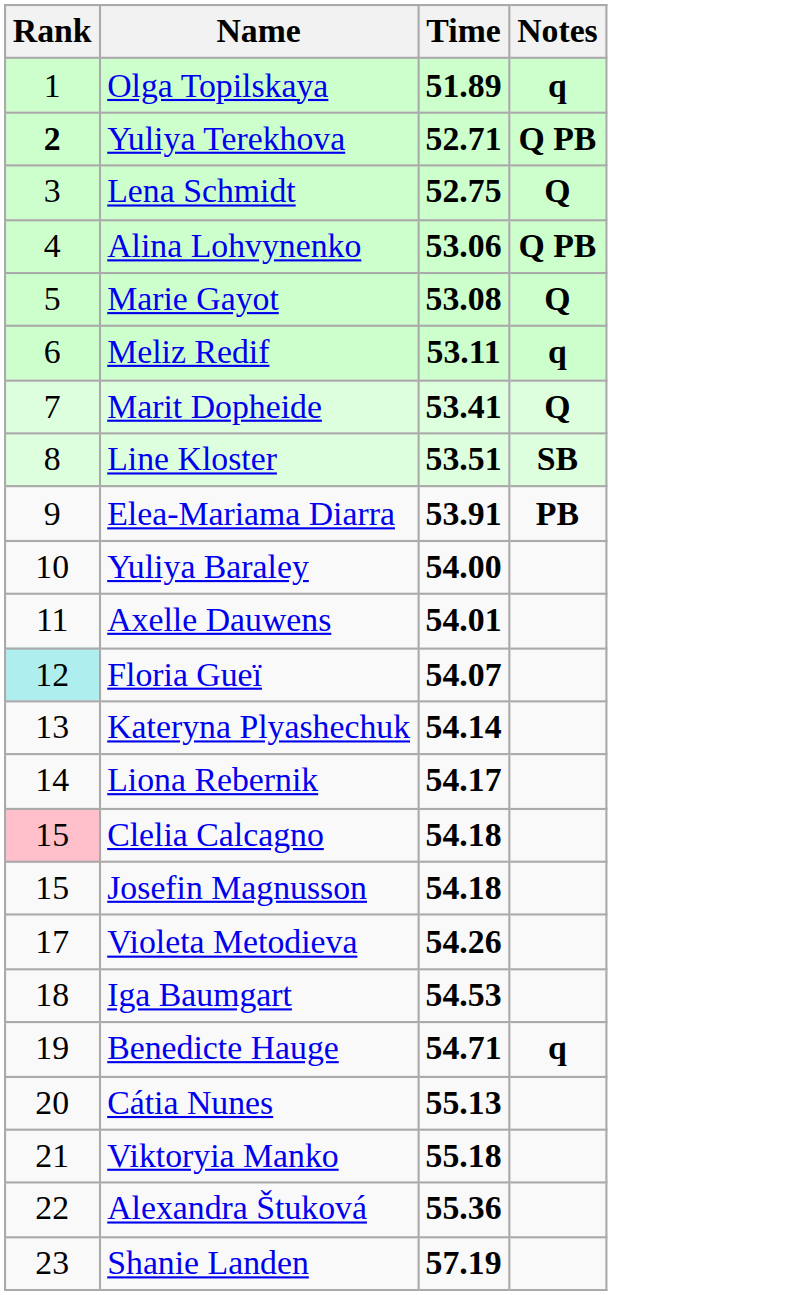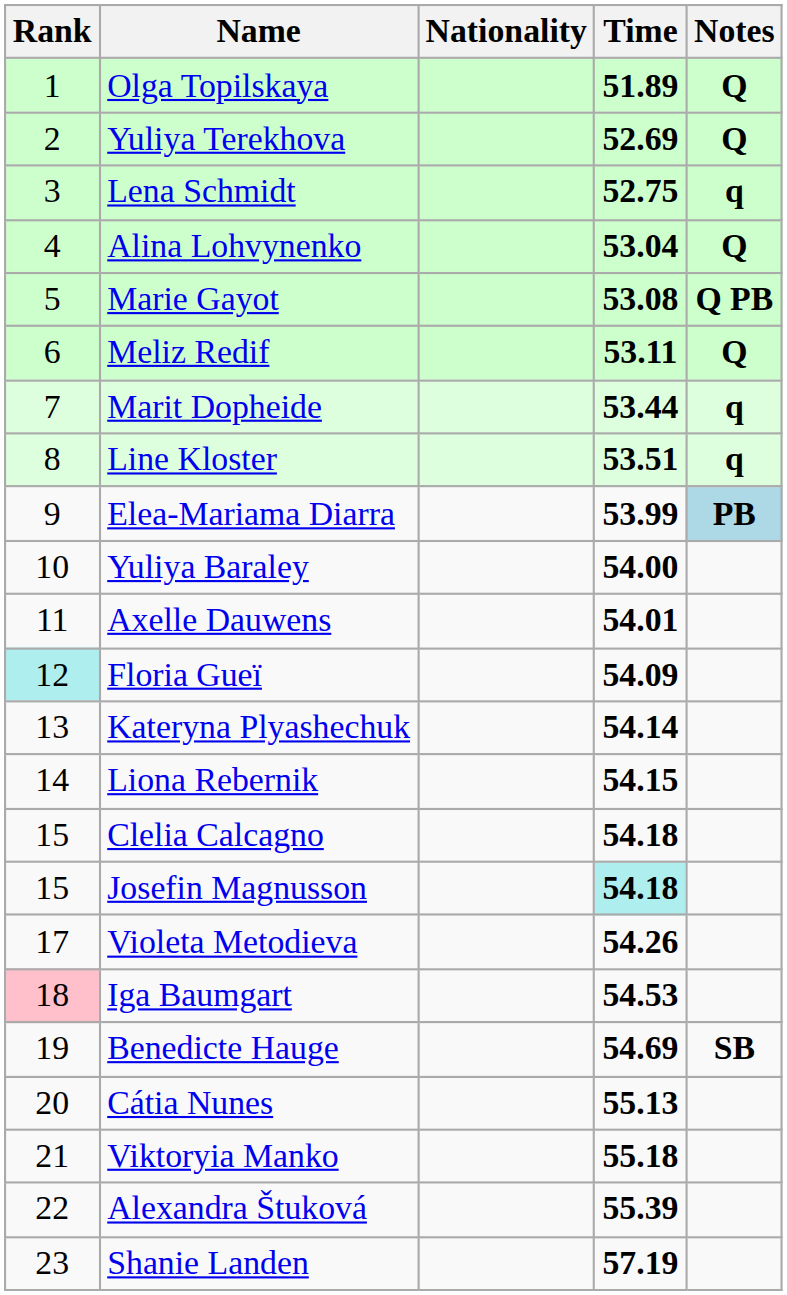 <table class="wikitable sortable" style="text-align:center">
 <tr>
 <th>Rank</th>
 <th>Name</th>
+<th>Nationality</th>
 <th>Time</th>
 <th>Notes</th>
 </tr>
 <tr bgcolor=ccffcc>
 <td>1</td>
 <td align=left><a href='#'>Olga Topilskaya</a></td>
+<td align=left></td>
 <td><strong>51.89</strong></td>
-<td><strong>q</strong></td>
+<td><strong>Q</strong></td>
 </tr>
 <tr bgcolor=ccffcc>
-<td><strong>2</strong></td>
+<td>2</td>
 <td align=left><a href='#'>Yuliya Terekhova</a></td>
-<td><strong>52.71</strong></td>
-<td><strong>Q PB</strong></td>
+<td align=left></td>
+<td><strong>52.69</strong></td>
+<td><strong>Q</strong></td>
 </tr>
 <tr bgcolor=ccffcc>
 <td>3</td>
 <td align=left><a href='#'>Lena Schmidt</a></td>
+<td align=left></td>
 <td><strong>52.75</strong></td>
-<td><strong>Q</strong></td>
+<td><strong>q</strong></td>
 </tr>
 <tr bgcolor=ccffcc>
 <td>4</td>
 <td align=left><a href='#'>Alina Lohvynenko</a></td>
-<td><strong>53.06</strong></td>
-<td><strong>Q PB</strong></td>
+<td align=left></td>
+<td><strong>53.04</strong></td>
+<td><strong>Q</strong></td>
 </tr>
 <tr bgcolor=ccffcc>
 <td>5</td>
 <td align=left><a href='#'>Marie Gayot</a></td>
+<td align=left></td>
 <td><strong>53.08</strong></td>
-<td><strong>Q</strong></td>
+<td><strong>Q PB</strong></td>
 </tr>
 <tr bgcolor=ccffcc>
 <td>6</td>
 <td align=left><a href='#'>Meliz Redif</a></td>
+<td align=left></td>
 <td><strong>53.11</strong></td>
-<td><strong>q</strong></td>
+<td><strong>Q</strong></td>
 </tr>
 <tr bgcolor=ddffdd>
 <td>7</td>
 <td align=left><a href='#'>Marit Dopheide</a></td>
-<td><strong>53.41</strong></td>
-<td><strong>Q</strong></td>
+<td align=left></td>
+<td><strong>53.44</strong></td>
+<td><strong>q</strong></td>
 </tr>
 <tr bgcolor=ddffdd>
 <td>8</td>
 <td align=left><a href='#'>Line Kloster</a></td>
+<td align=left></td>
 <td><strong>53.51</strong></td>
-<td><strong>SB</strong></td>
+<td><strong>q</strong></td>
 </tr>
 <tr>
 <td>9</td>
 <td align=left><a href='#'>Elea-Mariama Diarra</a></td>
-<td><strong>53.91</strong></td>
-<td><strong>PB</strong></td>
+<td align=left></td>
+<td><strong>53.99</strong></td>
+<td style="background: lightblue;"><strong>PB</strong></td>
 </tr>
 <tr>
 <td>10</td>
 <td align=left><a href='#'>Yuliya Baraley</a></td>
+<td align=left></td>
 <td><strong>54.00</strong></td>
 <td></td>
 </tr>
 <tr>
 <td>11</td>
 <td align=left><a href='#'>Axelle Dauwens</a></td>
+<td align=left></td>
 <td><strong>54.01</strong></td>
 <td></td>
 </tr>
 <tr>
 <td style="background: paleturquoise;">12</td>
 <td align=left><a href='#'>Floria Gueï</a></td>
-<td><strong>54.07</strong></td>
+<td align=left></td>
+<td><strong>54.09</strong></td>
 <td></td>
 </tr>
 <tr>
 <td>13</td>
 <td align=left><a href='#'>Kateryna Plyashechuk</a></td>
+<td align=left></td>
 <td><strong>54.14</strong></td>
 <td></td>
 </tr>
 <tr>
 <td>14</td>
 <td align=left><a href='#'>Liona Rebernik</a></td>
-<td><strong>54.17</strong></td>
+<td align=left></td>
+<td><strong>54.15</strong></td>
 <td></td>
 </tr>
 <tr>
-<td style="background: pink;">15</td>
+<td>15</td>
 <td align=left><a href='#'>Clelia Calcagno</a></td>
+<td align=left></td>
 <td><strong>54.18</strong></td>
 <td></td>
 </tr>
 <tr>
 <td>15</td>
 <td align=left><a href='#'>Josefin Magnusson</a></td>
-<td><strong>54.18</strong></td>
+<td align=left></td>
+<td style="background: paleturquoise;"><strong>54.18</strong></td>
 <td></td>
 </tr>
 <tr>
 <td>17</td>
 <td align=left><a href='#'>Violeta Metodieva</a></td>
+<td align=left></td>
 <td><strong>54.26</strong></td>
 <td></td>
 </tr>
 <tr>
-<td>18</td>
+<td style="background: pink;">18</td>
 <td align=left><a href='#'>Iga Baumgart</a></td>
+<td align=left></td>
 <td><strong>54.53</strong></td>
 <td></td>
 </tr>
 <tr>
 <td>19</td>
 <td align=left><a href='#'>Benedicte Hauge</a></td>
-<td><strong>54.71</strong></td>
-<td><strong>q</strong></td>
+<td align=left></td>
+<td><strong>54.69</strong></td>
+<td><strong>SB</strong></td>
 </tr>
 <tr>
 <td>20</td>
 <td align=left><a href='#'>Cátia Nunes</a></td>
+<td align=left></td>
 <td><strong>55.13</strong></td>
 <td></td>
 </tr>
 <tr>
 <td>21</td>
 <td align=left><a href='#'>Viktoryia Manko</a></td>
+<td align=left></td>
 <td><strong>55.18</strong></td>
 <td></td>
 </tr>
 <tr>
 <td>22</td>
 <td align=left><a href='#'>Alexandra Štuková</a></td>
-<td><strong>55.36</strong></td>
+<td align=left></td>
+<td><strong>55.39</strong></td>
 <td></td>
 </tr>
 <tr>
 <td>23</td>
 <td align=left><a href='#'>Shanie Landen</a></td>
+<td align=left></td>
 <td><strong>57.19</strong></td>
 <td></td>
 </tr>
 </table>
